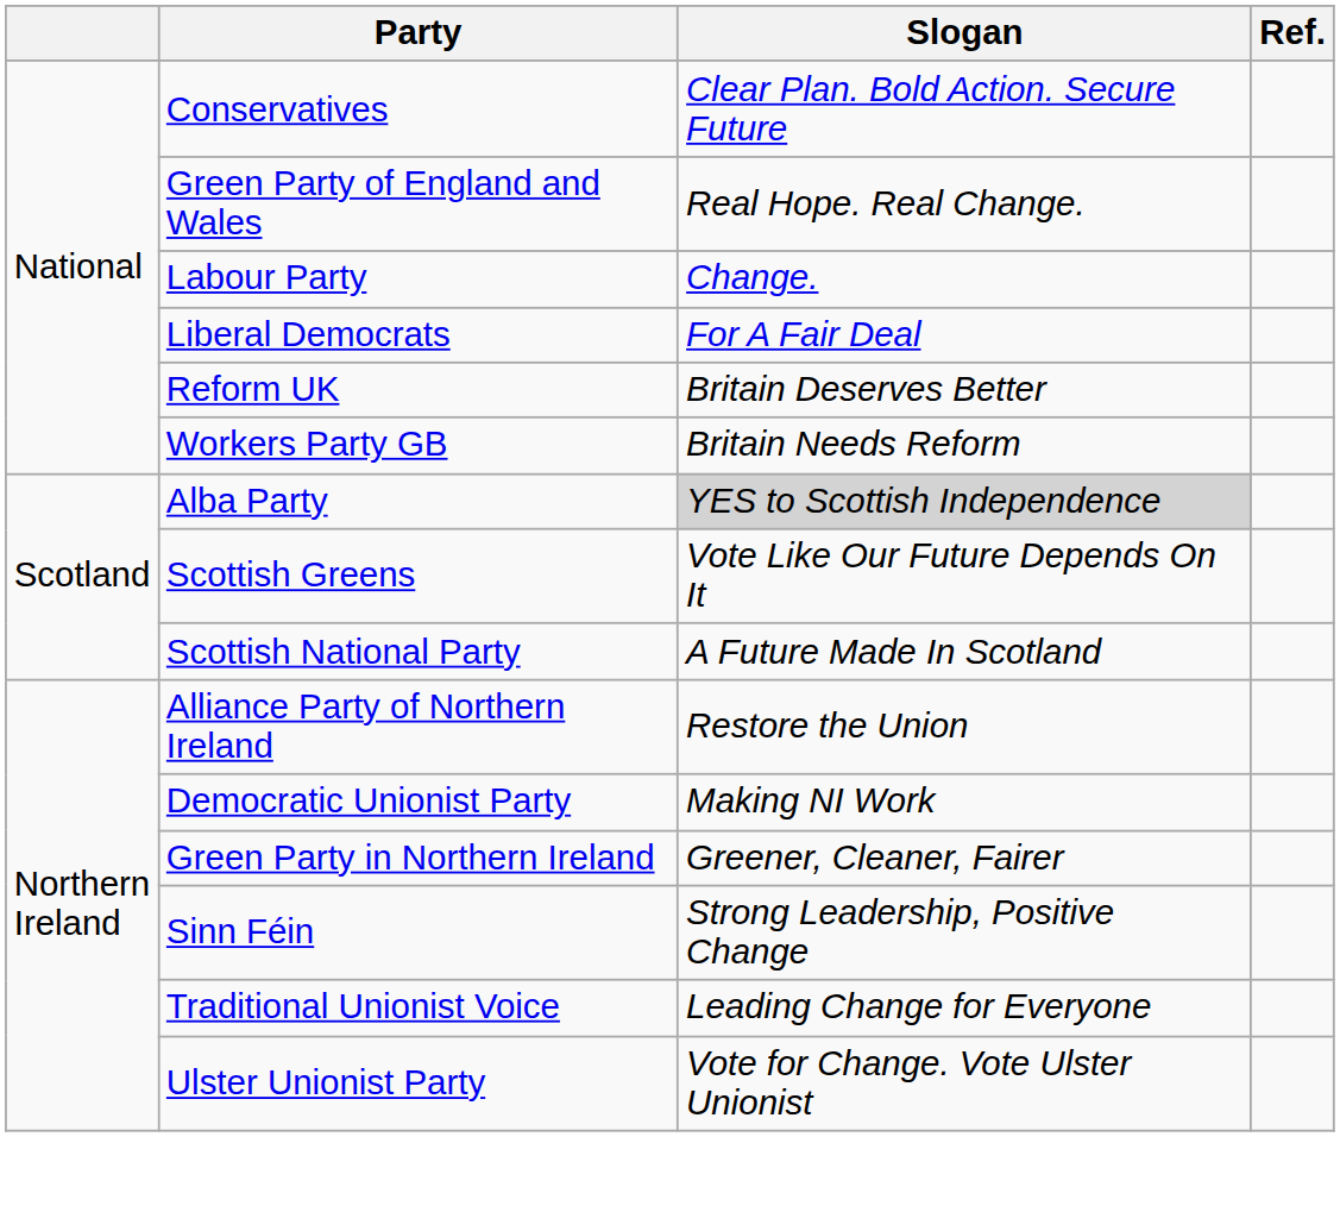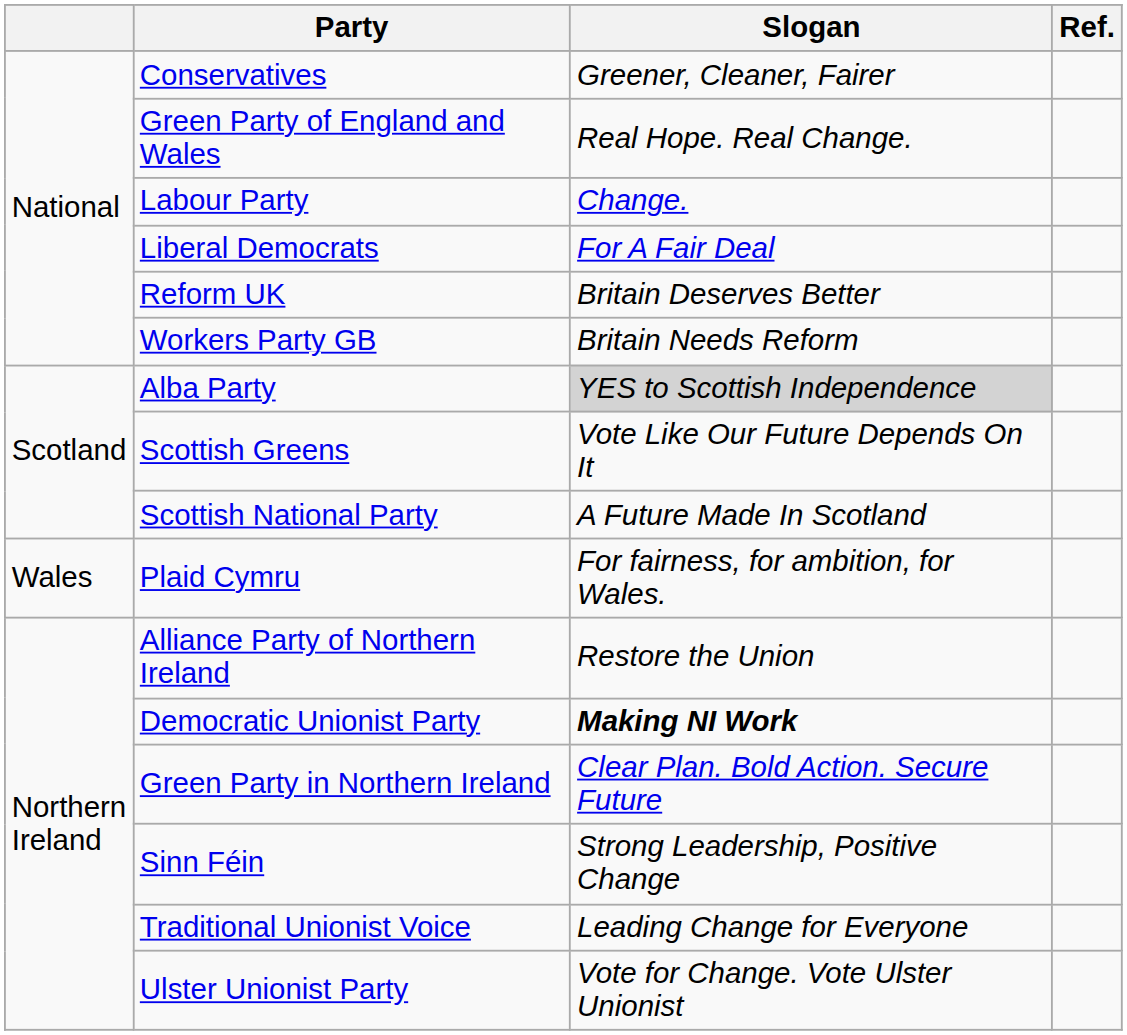 <table class="wikitable">
 <tr>
 <th></th>
 <th>Party</th>
 <th>Slogan</th>
 <th>Ref.</th>
 </tr>
 <tr>
 <td rowspan="6">National</td>
 <td><a href='#'>Conservatives</a></td>
-<td><a href='#'><em>Clear Plan. Bold Action. Secure Future</em></a></td>
+<td><em>Greener, Cleaner, Fairer</em></td>
 <td></td>
 </tr>
 <tr>
 <td><a href='#'>Green Party of England and Wales</a></td>
 <td><em>Real Hope. Real Change.</em></td>
 <td></td>
 </tr>
 <tr>
 <td><a href='#'>Labour Party</a></td>
 <td><a href='#'><em>Change.</em></a></td>
 <td></td>
 </tr>
 <tr>
 <td><a href='#'>Liberal Democrats</a></td>
 <td><a href='#'><em>For A Fair Deal</em></a></td>
 <td></td>
 </tr>
 <tr>
 <td><a href='#'>Reform UK</a></td>
 <td><em>Britain Deserves Better</em></td>
 <td></td>
 </tr>
 <tr>
 <td><a href='#'>Workers Party GB</a></td>
 <td><em>Britain Needs Reform</em></td>
 <td></td>
 </tr>
 <tr>
 <td rowspan="3">Scotland</td>
 <td><a href='#'>Alba Party</a></td>
 <td style="background: lightgrey;"><em>YES to Scottish Independence</em></td>
 <td></td>
 </tr>
 <tr>
 <td><a href='#'>Scottish Greens</a></td>
 <td><em>Vote Like Our Future Depends On It</em></td>
 <td></td>
 </tr>
 <tr>
 <td><a href='#'>Scottish National Party</a></td>
 <td><em>A Future Made In Scotland</em></td>
 <td></td>
 </tr>
 <tr>
+<td>Wales</td>
+<td><a href='#'>Plaid Cymru</a></td>
+<td><em>For fairness, for ambition, for Wales.</em></td>
+<td></td>
+</tr>
+<tr>
 <td rowspan="6">Northern<br>Ireland</td>
 <td><a href='#'>Alliance Party of Northern Ireland</a></td>
 <td><em>Restore the Union</em></td>
 <td></td>
 </tr>
 <tr>
 <td><a href='#'>Democratic Unionist Party</a></td>
-<td><em>Making NI Work</em></td>
+<td><strong><em>Making NI Work</em></strong></td>
 <td></td>
 </tr>
 <tr>
 <td><a href='#'>Green Party in Northern Ireland</a></td>
-<td><em>Greener, Cleaner, Fairer</em></td>
+<td><a href='#'><em>Clear Plan. Bold Action. Secure Future</em></a></td>
 <td></td>
 </tr>
 <tr>
 <td><a href='#'>Sinn Féin</a></td>
 <td><em>Strong Leadership, Positive Change</em></td>
 <td></td>
 </tr>
 <tr>
 <td><a href='#'>Traditional Unionist Voice</a></td>
 <td><em>Leading Change for Everyone</em></td>
 <td></td>
 </tr>
 <tr>
 <td><a href='#'>Ulster Unionist Party</a></td>
 <td><em>Vote for Change. Vote Ulster Unionist</em></td>
 <td></td>
 </tr>
 </table>
